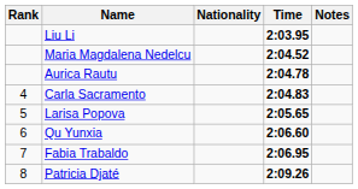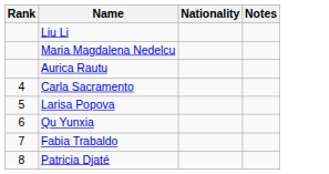 <table class="wikitable sortable" style="text-align:center">
 <tr>
 <th>Rank</th>
 <th>Name</th>
 <th>Nationality</th>
-<th>Time</th>
 <th>Notes</th>
 </tr>
 <tr>
 <td></td>
 <td align=left><a href='#'>Liu Li</a></td>
 <td align=left></td>
-<td><strong>2:03.95</strong></td>
 <td></td>
 </tr>
 <tr>
 <td></td>
 <td align=left><a href='#'>Maria Magdalena Nedelcu</a></td>
 <td align=left></td>
-<td><strong>2:04.52</strong></td>
 <td></td>
 </tr>
 <tr>
 <td></td>
 <td align=left><a href='#'>Aurica Rautu</a></td>
 <td align=left></td>
-<td><strong>2:04.78</strong></td>
 <td></td>
 </tr>
 <tr>
 <td>4</td>
 <td align=left><a href='#'>Carla Sacramento</a></td>
 <td align=left></td>
-<td><strong>2:04.83</strong></td>
 <td></td>
 </tr>
 <tr>
 <td>5</td>
 <td align=left><a href='#'>Larisa Popova</a></td>
 <td align=left></td>
-<td><strong>2:05.65</strong></td>
 <td></td>
 </tr>
 <tr>
 <td>6</td>
 <td align=left><a href='#'>Qu Yunxia</a></td>
 <td align=left></td>
-<td><strong>2:06.60</strong></td>
 <td></td>
 </tr>
 <tr>
 <td>7</td>
 <td align=left><a href='#'>Fabia Trabaldo</a></td>
 <td align=left></td>
-<td><strong>2:06.95</strong></td>
 <td></td>
 </tr>
 <tr>
 <td>8</td>
 <td align=left><a href='#'>Patricia Djaté</a></td>
 <td align=left></td>
-<td><strong>2:09.26</strong></td>
 <td></td>
 </tr>
 </table>
